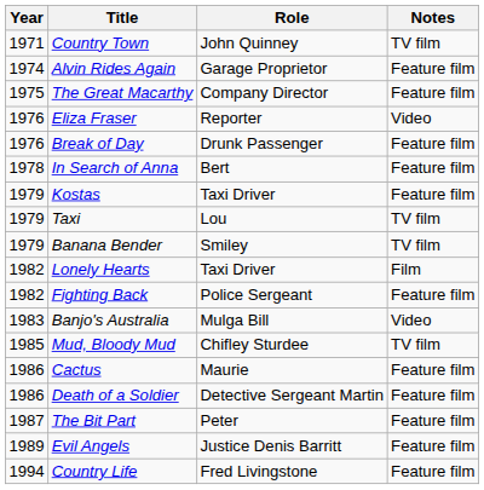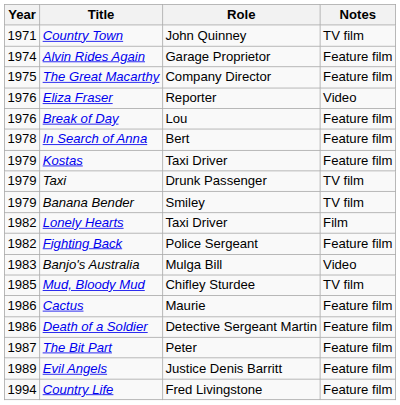 <table class="wikitable">
 <tr>
 <th>Year</th>
 <th>Title</th>
 <th>Role</th>
 <th>Notes</th>
 </tr>
 <tr>
 <td>1971</td>
 <td><em><a href='#'>Country Town</a></em></td>
 <td>John Quinney</td>
 <td>TV film</td>
 </tr>
 <tr>
 <td>1974</td>
 <td><em><a href='#'>Alvin Rides Again</a></em></td>
 <td>Garage Proprietor</td>
 <td>Feature film</td>
 </tr>
 <tr>
 <td>1975</td>
 <td><em><a href='#'>The Great Macarthy</a></em></td>
 <td>Company Director</td>
 <td>Feature film</td>
 </tr>
 <tr>
 <td>1976</td>
 <td><em><a href='#'>Eliza Fraser</a></em></td>
 <td>Reporter</td>
 <td>Video</td>
 </tr>
 <tr>
 <td>1976</td>
 <td><em><a href='#'>Break of Day</a></em></td>
-<td>Drunk Passenger</td>
+<td>Lou</td>
 <td>Feature film</td>
 </tr>
 <tr>
 <td>1978</td>
 <td><em><a href='#'>In Search of Anna</a></em></td>
 <td>Bert</td>
 <td>Feature film</td>
 </tr>
 <tr>
 <td>1979</td>
 <td><em><a href='#'>Kostas</a></em></td>
 <td>Taxi Driver</td>
 <td>Feature film</td>
 </tr>
 <tr>
 <td>1979</td>
 <td><em>Taxi</em></td>
-<td>Lou</td>
+<td>Drunk Passenger</td>
 <td>TV film</td>
 </tr>
 <tr>
 <td>1979</td>
 <td><em>Banana Bender</em></td>
 <td>Smiley</td>
 <td>TV film</td>
 </tr>
 <tr>
 <td>1982</td>
 <td><em><a href='#'>Lonely Hearts</a></em></td>
 <td>Taxi Driver</td>
 <td>Film</td>
 </tr>
 <tr>
 <td>1982</td>
 <td><em><a href='#'>Fighting Back</a></em></td>
 <td>Police Sergeant</td>
 <td>Feature film</td>
 </tr>
 <tr>
 <td>1983</td>
 <td><em>Banjo's Australia</em></td>
 <td>Mulga Bill</td>
 <td>Video</td>
 </tr>
 <tr>
 <td>1985</td>
 <td><em><a href='#'>Mud, Bloody Mud</a></em></td>
 <td>Chifley Sturdee</td>
 <td>TV film</td>
 </tr>
 <tr>
 <td>1986</td>
 <td><em><a href='#'>Cactus</a></em></td>
 <td>Maurie</td>
 <td>Feature film</td>
 </tr>
 <tr>
 <td>1986</td>
 <td><em><a href='#'>Death of a Soldier</a></em></td>
 <td>Detective Sergeant Martin</td>
 <td>Feature film</td>
 </tr>
 <tr>
 <td>1987</td>
 <td><em><a href='#'>The Bit Part</a></em></td>
 <td>Peter</td>
 <td>Feature film</td>
 </tr>
 <tr>
 <td>1989</td>
 <td><em><a href='#'>Evil Angels</a></em></td>
 <td>Justice Denis Barritt</td>
 <td>Feature film</td>
 </tr>
 <tr>
 <td>1994</td>
 <td><em><a href='#'>Country Life</a></em></td>
 <td>Fred Livingstone</td>
 <td>Feature film</td>
 </tr>
 </table>
